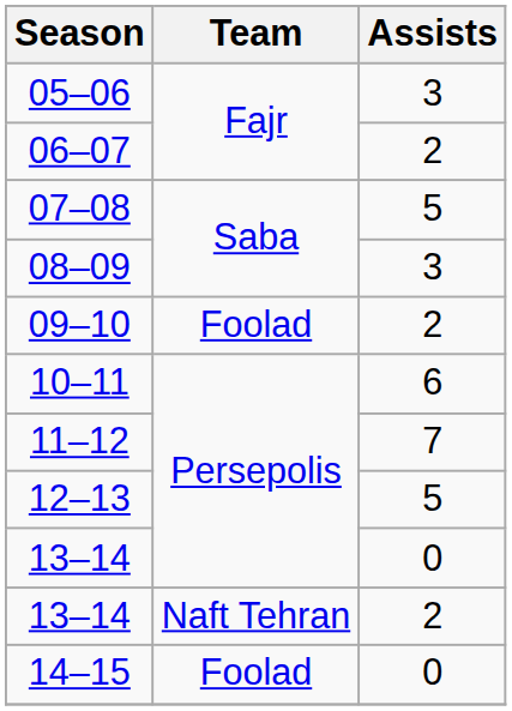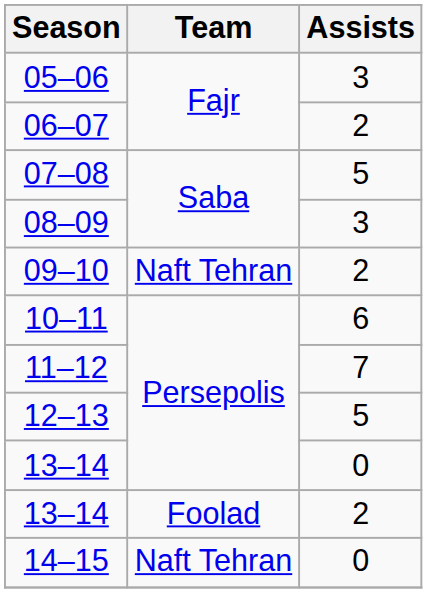 <table class="wikitable" style="text-align: center;">
 <tr>
 <th>Season</th>
 <th>Team</th>
 <th>Assists</th>
 </tr>
 <tr>
 <td><a href='#'>05–06</a></td>
 <td rowspan="2"><a href='#'>Fajr</a></td>
 <td>3</td>
 </tr>
 <tr>
 <td><a href='#'>06–07</a></td>
 <td>2</td>
 </tr>
 <tr>
 <td><a href='#'>07–08</a></td>
 <td rowspan="2"><a href='#'>Saba</a></td>
 <td>5</td>
 </tr>
 <tr>
 <td><a href='#'>08–09</a></td>
 <td>3</td>
 </tr>
 <tr>
 <td><a href='#'>09–10</a></td>
-<td><a href='#'>Foolad</a></td>
+<td><a href='#'>Naft Tehran</a></td>
 <td>2</td>
 </tr>
 <tr>
 <td><a href='#'>10–11</a></td>
 <td rowspan="4"><a href='#'>Persepolis</a></td>
 <td>6</td>
 </tr>
 <tr>
 <td><a href='#'>11–12</a></td>
 <td>7</td>
 </tr>
 <tr>
 <td><a href='#'>12–13</a></td>
 <td>5</td>
 </tr>
 <tr>
 <td><a href='#'>13–14</a></td>
 <td>0</td>
 </tr>
 <tr>
 <td><a href='#'>13–14</a></td>
-<td><a href='#'>Naft Tehran</a></td>
+<td><a href='#'>Foolad</a></td>
 <td>2</td>
 </tr>
 <tr>
 <td><a href='#'>14–15</a></td>
-<td><a href='#'>Foolad</a></td>
+<td><a href='#'>Naft Tehran</a></td>
 <td>0</td>
 </tr>
 <tr>
 </tr>
 </table>
